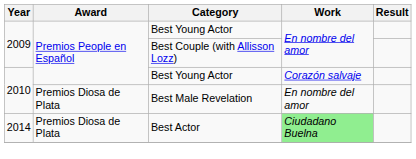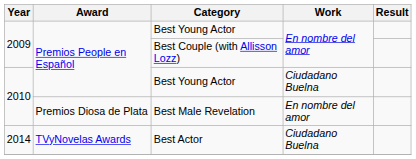 <table class="wikitable sortable">
 <tr>
 <th scope="col">Year</th>
 <th scope="col">Award</th>
 <th scope="col">Category</th>
 <th scope="col">Work</th>
 <th scope="col">Result</th>
 </tr>
 <tr>
 <td rowspan="2">2009</td>
 <td rowspan="3"><a href='#'>Premios People en Español</a></td>
 <td>Best Young Actor</td>
 <td rowspan="2"><em><a href='#'>En nombre del amor</a></em></td>
 <td></td>
 </tr>
 <tr>
 <td>Best Couple (with <a href='#'>Allisson Lozz</a>)</td>
 <td></td>
 </tr>
 <tr>
 <td rowspan="2">2010</td>
 <td>Best Young Actor</td>
-<td rowspan="1"><em><a href='#'>Corazón salvaje</a></em></td>
+<td rowspan="1"><em>Ciudadano Buelna</em></td>
 <td></td>
 </tr>
 <tr>
 <td rowspan="1">Premios Diosa de Plata</td>
 <td>Best Male Revelation</td>
 <td rowspan="1"><em>En nombre del amor</em></td>
 <td></td>
 </tr>
 <tr>
 <td rowspan="1">2014</td>
-<td rowspan="1">Premios Diosa de Plata</td>
+<td rowspan="1"><a href='#'>TVyNovelas Awards</a></td>
 <td>Best Actor</td>
-<td rowspan="1" style="background: lightgreen;"><em>Ciudadano Buelna</em></td>
+<td rowspan="1"><em>Ciudadano Buelna</em></td>
 <td></td>
 </tr>
 <tr>
 </tr>
 </table>
